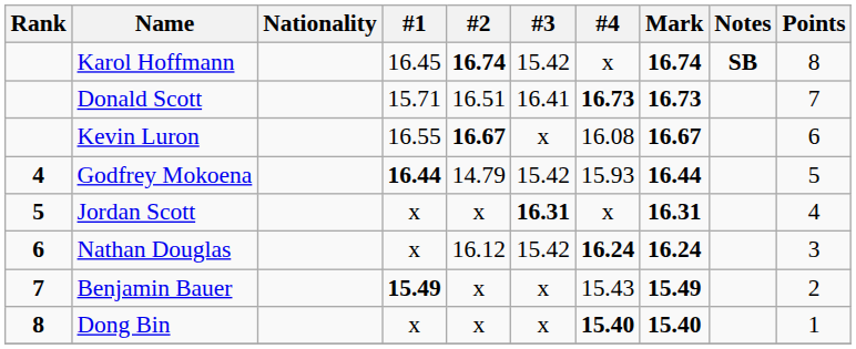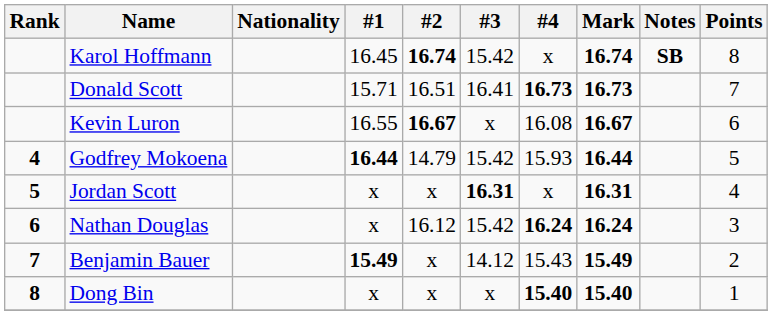 <table class="wikitable sortable" style="text-align:center">
 <tr>
 <th>Rank</th>
 <th>Name</th>
 <th>Nationality</th>
 <th>#1</th>
 <th>#2</th>
 <th>#3</th>
 <th>#4</th>
 <th>Mark</th>
 <th>Notes</th>
 <th>Points</th>
 </tr>
 <tr>
 <td></td>
 <td align=left><a href='#'>Karol Hoffmann</a></td>
 <td align=left></td>
 <td>16.45</td>
 <td><strong>16.74</strong></td>
 <td>15.42</td>
 <td>x</td>
 <td><strong>16.74</strong></td>
 <td><strong>SB </strong></td>
 <td>8</td>
 </tr>
 <tr>
 <td></td>
 <td align=left><a href='#'>Donald Scott</a></td>
 <td align=left></td>
 <td>15.71</td>
 <td>16.51</td>
 <td>16.41</td>
 <td><strong>16.73</strong></td>
 <td><strong>16.73</strong></td>
 <td></td>
 <td>7</td>
 </tr>
 <tr>
 <td></td>
 <td align=left><a href='#'>Kevin Luron</a></td>
 <td align=left></td>
 <td>16.55</td>
 <td><strong>16.67</strong></td>
 <td>x</td>
 <td>16.08</td>
 <td><strong>16.67</strong></td>
 <td></td>
 <td>6</td>
 </tr>
 <tr>
 <td><strong>4</strong></td>
 <td align=left><a href='#'>Godfrey Mokoena</a></td>
 <td align=left></td>
 <td><strong>16.44</strong></td>
 <td>14.79</td>
 <td>15.42</td>
 <td>15.93</td>
 <td><strong>16.44</strong></td>
 <td></td>
 <td>5</td>
 </tr>
 <tr>
 <td><strong>5</strong></td>
 <td align=left><a href='#'>Jordan Scott</a></td>
 <td align=left></td>
 <td>x</td>
 <td>x</td>
 <td><strong>16.31</strong></td>
 <td>x</td>
 <td><strong>16.31</strong></td>
 <td></td>
 <td>4</td>
 </tr>
 <tr>
 <td><strong>6</strong></td>
 <td align=left><a href='#'>Nathan Douglas</a></td>
 <td align=left></td>
 <td>x</td>
 <td>16.12</td>
 <td>15.42</td>
 <td><strong>16.24</strong></td>
 <td><strong>16.24</strong></td>
 <td></td>
 <td>3</td>
 </tr>
 <tr>
 <td><strong>7</strong></td>
 <td align=left><a href='#'>Benjamin Bauer</a></td>
 <td align=left></td>
 <td><strong>15.49</strong></td>
 <td>x</td>
-<td>x</td>
+<td>14.12</td>
 <td>15.43</td>
 <td><strong>15.49</strong></td>
 <td></td>
 <td>2</td>
 </tr>
 <tr>
 <td><strong>8</strong></td>
 <td align=left><a href='#'>Dong Bin</a></td>
 <td align=left></td>
 <td>x</td>
 <td>x</td>
 <td>x</td>
 <td><strong>15.40</strong></td>
 <td><strong>15.40</strong></td>
 <td></td>
 <td>1</td>
 </tr>
 <tr>
 </tr>
 </table>
